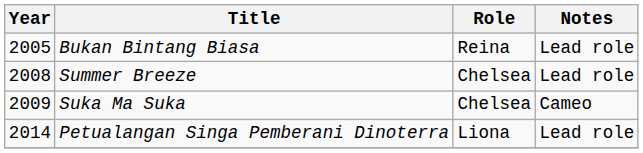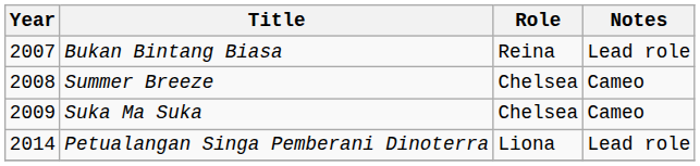 <table class="wikitable">
 <tr>
 <th>Year</th>
 <th>Title</th>
 <th>Role</th>
 <th>Notes</th>
 </tr>
 <tr>
-<td>2005</td>
+<td>2007</td>
 <td><em>Bukan Bintang Biasa</em></td>
 <td>Reina</td>
 <td>Lead role</td>
 </tr>
 <tr>
 <td>2008</td>
 <td><em>Summer Breeze</em></td>
 <td>Chelsea</td>
-<td>Lead role</td>
+<td>Cameo</td>
 </tr>
 <tr>
 <td>2009</td>
 <td><em>Suka Ma Suka</em></td>
 <td>Chelsea</td>
 <td>Cameo</td>
 </tr>
 <tr>
 <td>2014</td>
 <td><em>Petualangan Singa Pemberani Dinoterra</em></td>
 <td>Liona</td>
 <td>Lead role</td>
 </tr>
 <tr>
 </tr>
 </table>
